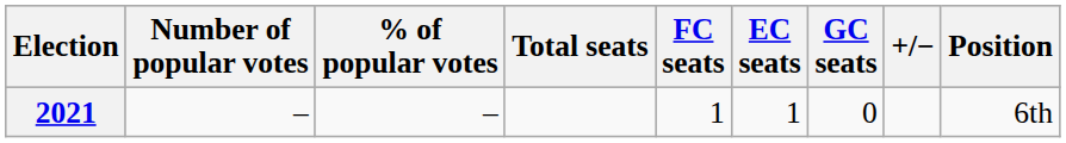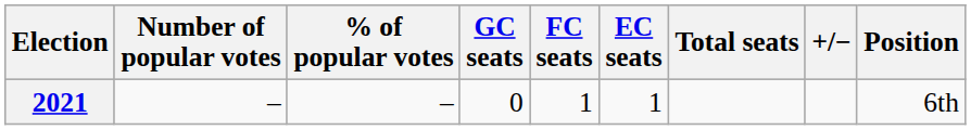 <table class="wikitable" style="text-align: right;">
 <tr align=center>
 <th><strong>Election</strong></th>
 <th>Number of<br>popular votes</th>
 <th>% of<br>popular votes</th>
-<th>Total seats</th>
+<th><a href='#'>GC</a><br>seats</th>
 <th><a href='#'>FC</a><br>seats</th>
 <th><a href='#'>EC</a><br>seats</th>
-<th><a href='#'>GC</a><br>seats</th>
+<th>Total seats</th>
 <th>+/−</th>
 <th>Position</th>
 </tr>
 <tr>
 <th><a href='#'>2021</a></th>
 <td>–</td>
 <td>–</td>
-<td></td>
+<td>0</td>
 <td>1</td>
 <td>1</td>
-<td>0</td>
+<td></td>
 <td></td>
 <td>6th</td>
 </tr>
 </table>
